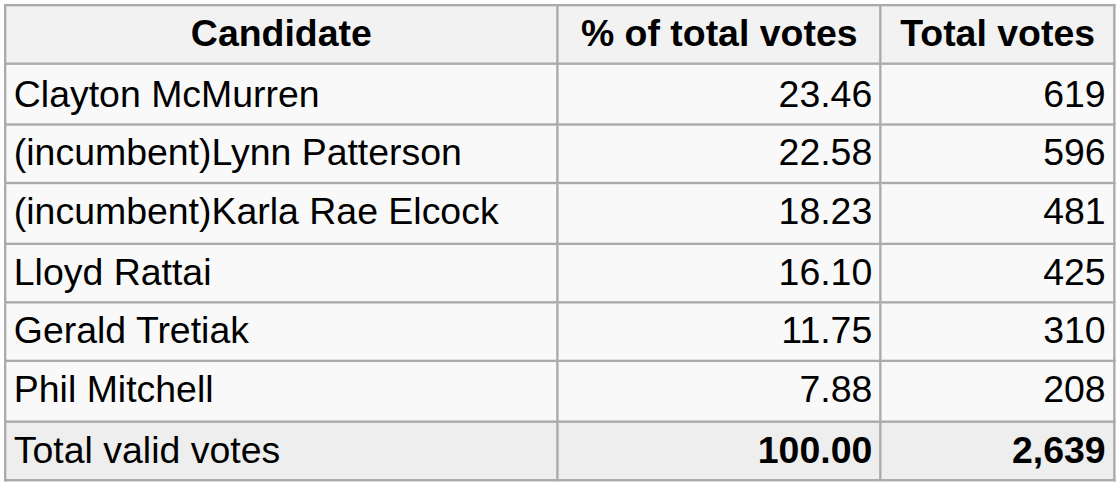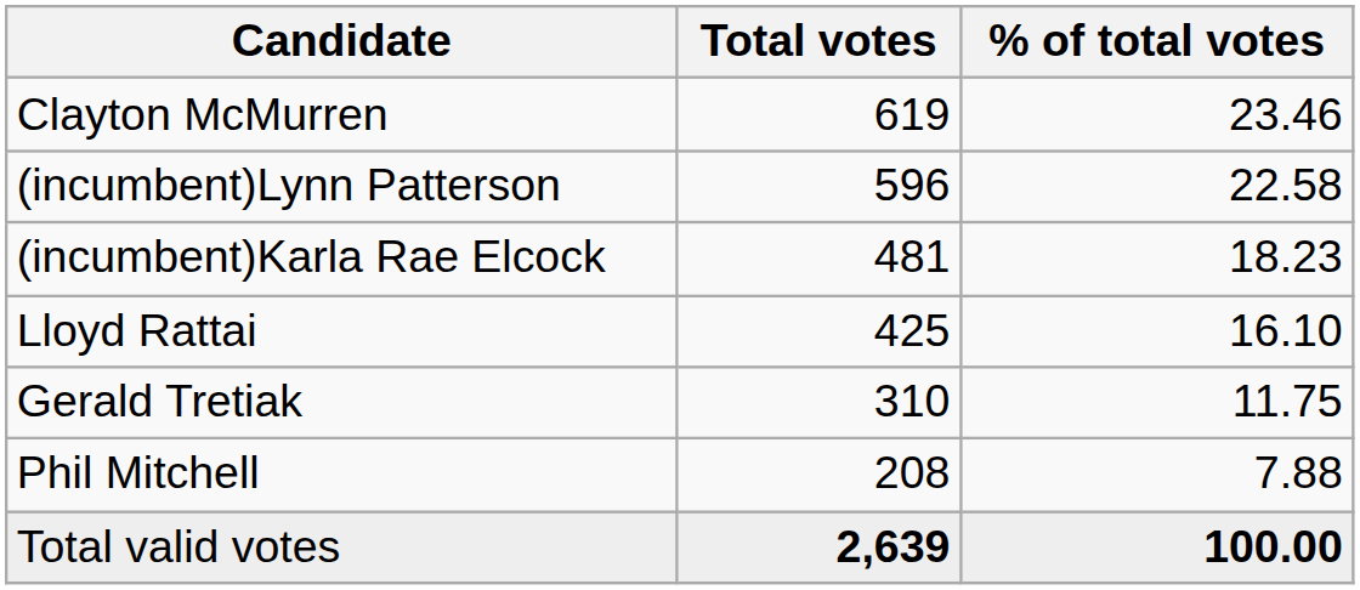 <table class="wikitable" width="475">
 <tr>
 <th align="left">Candidate</th>
+<th align="right">Total votes</th>
 <th align="right">% of total votes</th>
-<th align="right">Total votes</th>
 </tr>
 <tr>
 <td align="left">Clayton McMurren</td>
+<td align="right">619</td>
 <td align="right">23.46</td>
-<td align="right">619</td>
 </tr>
 <tr>
 <td align="left">(incumbent)Lynn Patterson</td>
+<td align="right">596</td>
 <td align="right">22.58</td>
-<td align="right">596</td>
 </tr>
 <tr>
 <td align="left">(incumbent)Karla Rae Elcock</td>
+<td align="right">481</td>
 <td align="right">18.23</td>
-<td align="right">481</td>
 </tr>
 <tr>
 <td align="left">Lloyd Rattai</td>
+<td align="right">425</td>
 <td align="right">16.10</td>
-<td align="right">425</td>
 </tr>
 <tr>
 <td align="left">Gerald Tretiak</td>
+<td align="right">310</td>
 <td align="right">11.75</td>
-<td align="right">310</td>
 </tr>
 <tr>
 <td align="left">Phil Mitchell</td>
+<td align="right">208</td>
 <td align="right">7.88</td>
-<td align="right">208</td>
 </tr>
 <tr bgcolor="#EEEEEE">
 <td align="left">Total valid votes</td>
+<td align="right"><strong>2,639</strong></td>
 <td align="right"><strong>100.00</strong></td>
-<td align="right"><strong>2,639</strong></td>
 </tr>
 </table>
